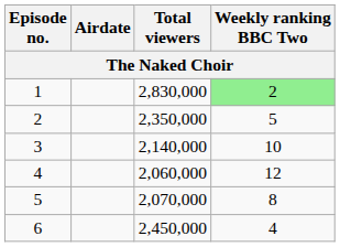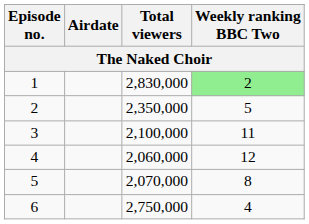 <table class="wikitable" style="text-align:center;">
 <tr>
 <th>Episode<br>no.</th>
 <th>Airdate</th>
 <th>Total<br>viewers</th>
 <th>Weekly ranking<br>BBC Two</th>
 </tr>
 <tr>
 <th colspan=4><strong>The Naked Choir</strong></th>
 </tr>
 <tr>
 <td>1</td>
 <td></td>
 <td>2,830,000</td>
 <td style="background: lightgreen;">2</td>
 </tr>
 <tr>
 <td>2</td>
 <td></td>
 <td>2,350,000</td>
 <td>5</td>
 </tr>
 <tr>
 <td>3</td>
 <td></td>
-<td>2,140,000</td>
-<td>10</td>
+<td>2,100,000</td>
+<td>11</td>
 </tr>
 <tr>
 <td>4</td>
 <td></td>
 <td>2,060,000</td>
 <td>12</td>
 </tr>
 <tr>
 <td>5</td>
 <td></td>
 <td>2,070,000</td>
 <td>8</td>
 </tr>
 <tr>
 <td>6</td>
 <td></td>
-<td>2,450,000</td>
+<td>2,750,000</td>
 <td>4</td>
 </tr>
 </table>
